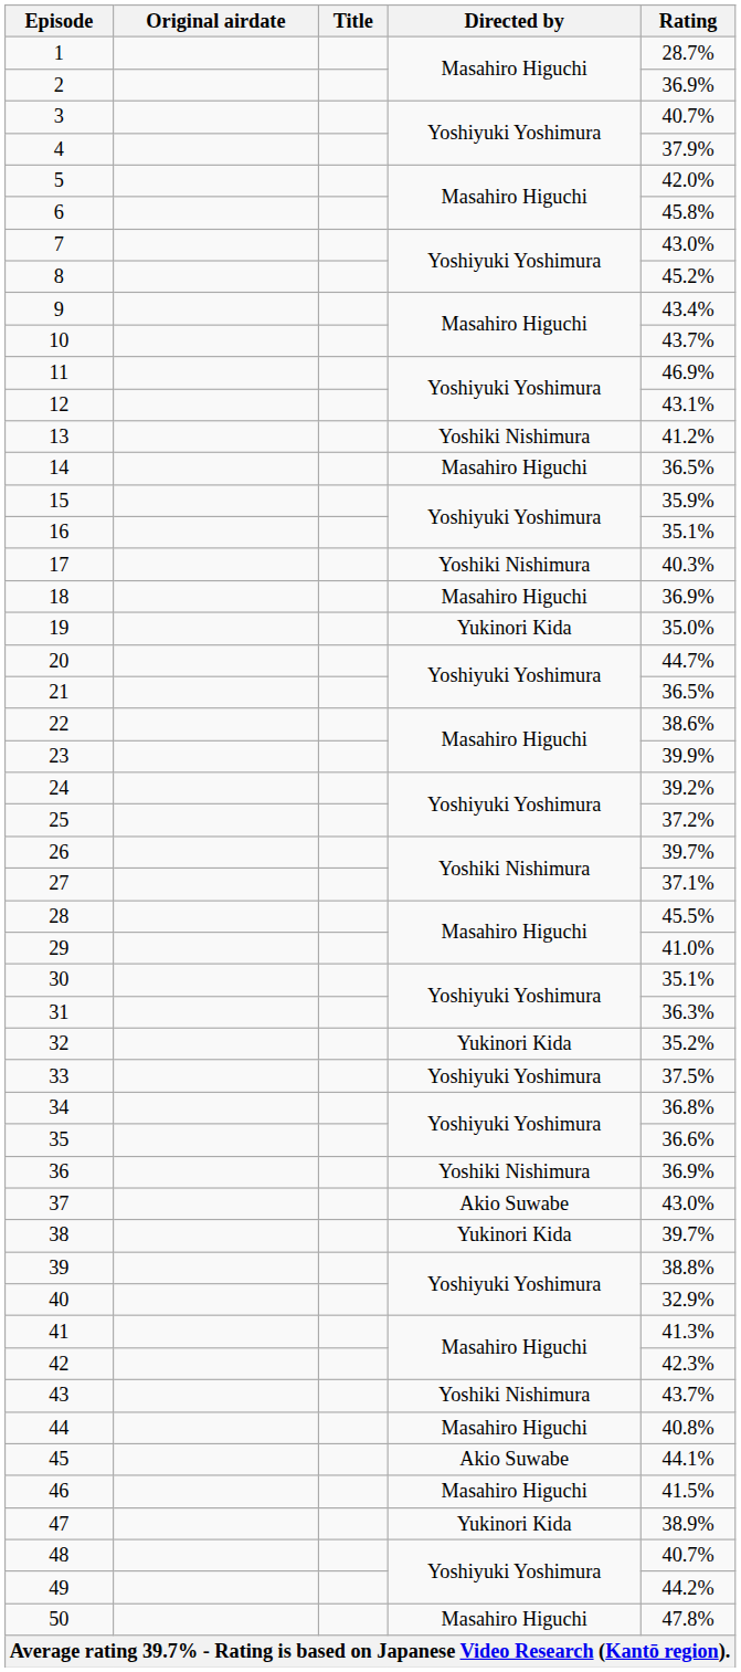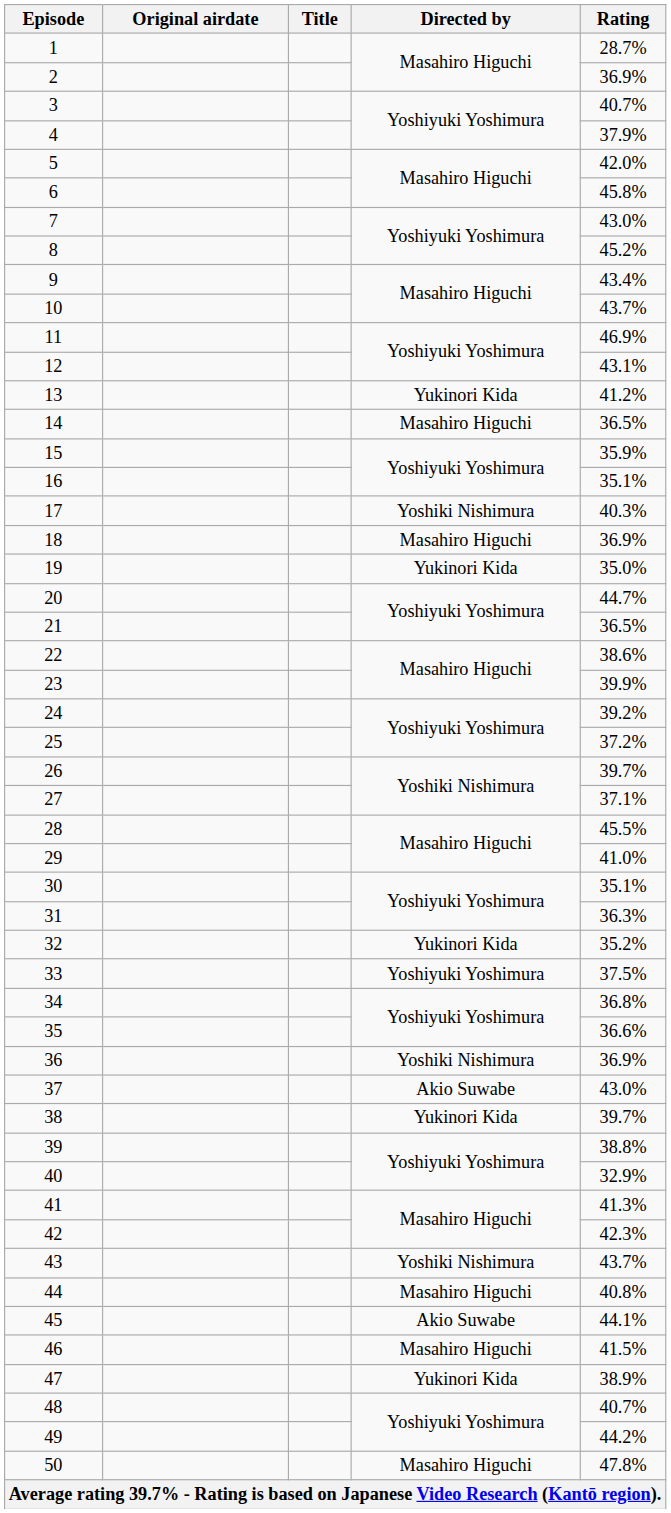 <table class="wikitable" style="text-align: center;">
 <tr>
 <th>Episode</th>
 <th>Original airdate</th>
 <th>Title</th>
 <th>Directed by</th>
 <th>Rating</th>
 </tr>
 <tr>
 <td>1</td>
 <td></td>
 <td></td>
 <td rowspan="2">Masahiro Higuchi</td>
 <td><span>28.7%</span></td>
 </tr>
 <tr>
 <td>2</td>
 <td></td>
 <td></td>
 <td>36.9%</td>
 </tr>
 <tr>
 <td>3</td>
 <td></td>
 <td></td>
 <td rowspan="2">Yoshiyuki Yoshimura</td>
 <td>40.7%</td>
 </tr>
 <tr>
 <td>4</td>
 <td></td>
 <td></td>
 <td>37.9%</td>
 </tr>
 <tr>
 <td>5</td>
 <td></td>
 <td></td>
 <td rowspan="2">Masahiro Higuchi</td>
 <td>42.0%</td>
 </tr>
 <tr>
 <td>6</td>
 <td></td>
 <td></td>
 <td>45.8%</td>
 </tr>
 <tr>
 <td>7</td>
 <td></td>
 <td></td>
 <td rowspan="2">Yoshiyuki Yoshimura</td>
 <td>43.0%</td>
 </tr>
 <tr>
 <td>8</td>
 <td></td>
 <td></td>
 <td>45.2%</td>
 </tr>
 <tr>
 <td>9</td>
 <td></td>
 <td></td>
 <td rowspan="2">Masahiro Higuchi</td>
 <td>43.4%</td>
 </tr>
 <tr>
 <td>10</td>
 <td></td>
 <td></td>
 <td>43.7%</td>
 </tr>
 <tr>
 <td>11</td>
 <td></td>
 <td></td>
 <td rowspan="2">Yoshiyuki Yoshimura</td>
 <td>46.9%</td>
 </tr>
 <tr>
 <td>12</td>
 <td></td>
 <td></td>
 <td>43.1%</td>
 </tr>
 <tr>
 <td>13</td>
 <td></td>
 <td></td>
-<td>Yoshiki Nishimura</td>
+<td>Yukinori Kida</td>
 <td>41.2%</td>
 </tr>
 <tr>
 <td>14</td>
 <td></td>
 <td></td>
 <td>Masahiro Higuchi</td>
 <td>36.5%</td>
 </tr>
 <tr>
 <td>15</td>
 <td></td>
 <td></td>
 <td rowspan="2">Yoshiyuki Yoshimura</td>
 <td>35.9%</td>
 </tr>
 <tr>
 <td>16</td>
 <td></td>
 <td></td>
 <td>35.1%</td>
 </tr>
 <tr>
 <td>17</td>
 <td></td>
 <td></td>
 <td>Yoshiki Nishimura</td>
 <td>40.3%</td>
 </tr>
 <tr>
 <td>18</td>
 <td></td>
 <td></td>
 <td>Masahiro Higuchi</td>
 <td>36.9%</td>
 </tr>
 <tr>
 <td>19</td>
 <td></td>
 <td></td>
 <td>Yukinori Kida</td>
 <td>35.0%</td>
 </tr>
 <tr>
 <td>20</td>
 <td></td>
 <td></td>
 <td rowspan="2">Yoshiyuki Yoshimura</td>
 <td>44.7%</td>
 </tr>
 <tr>
 <td>21</td>
 <td></td>
 <td></td>
 <td>36.5%</td>
 </tr>
 <tr>
 <td>22</td>
 <td></td>
 <td></td>
 <td rowspan="2">Masahiro Higuchi</td>
 <td>38.6%</td>
 </tr>
 <tr>
 <td>23</td>
 <td></td>
 <td></td>
 <td>39.9%</td>
 </tr>
 <tr>
 <td>24</td>
 <td></td>
 <td></td>
 <td rowspan="2">Yoshiyuki Yoshimura</td>
 <td>39.2%</td>
 </tr>
 <tr>
 <td>25</td>
 <td></td>
 <td></td>
 <td>37.2%</td>
 </tr>
 <tr>
 <td>26</td>
 <td></td>
 <td></td>
 <td rowspan="2">Yoshiki Nishimura</td>
 <td>39.7%</td>
 </tr>
 <tr>
 <td>27</td>
 <td></td>
 <td></td>
 <td>37.1%</td>
 </tr>
 <tr>
 <td>28</td>
 <td></td>
 <td></td>
 <td rowspan="2">Masahiro Higuchi</td>
 <td>45.5%</td>
 </tr>
 <tr>
 <td>29</td>
 <td></td>
 <td></td>
 <td>41.0%</td>
 </tr>
 <tr>
 <td>30</td>
 <td></td>
 <td></td>
 <td rowspan="2">Yoshiyuki Yoshimura</td>
 <td>35.1%</td>
 </tr>
 <tr>
 <td>31</td>
 <td></td>
 <td></td>
 <td>36.3%</td>
 </tr>
 <tr>
 <td>32</td>
 <td></td>
 <td></td>
 <td>Yukinori Kida</td>
 <td>35.2%</td>
 </tr>
 <tr>
 <td>33</td>
 <td></td>
 <td></td>
 <td>Yoshiyuki Yoshimura</td>
 <td>37.5%</td>
 </tr>
 <tr>
 <td>34</td>
 <td></td>
 <td></td>
 <td rowspan="2">Yoshiyuki Yoshimura</td>
 <td>36.8%</td>
 </tr>
 <tr>
 <td>35</td>
 <td></td>
 <td></td>
 <td>36.6%</td>
 </tr>
 <tr>
 <td>36</td>
 <td></td>
 <td></td>
 <td>Yoshiki Nishimura</td>
 <td>36.9%</td>
 </tr>
 <tr>
 <td>37</td>
 <td></td>
 <td></td>
 <td>Akio Suwabe</td>
 <td>43.0%</td>
 </tr>
 <tr>
 <td>38</td>
 <td></td>
 <td></td>
 <td>Yukinori Kida</td>
 <td>39.7%</td>
 </tr>
 <tr>
 <td>39</td>
 <td></td>
 <td></td>
 <td rowspan="2">Yoshiyuki Yoshimura</td>
 <td>38.8%</td>
 </tr>
 <tr>
 <td>40</td>
 <td></td>
 <td></td>
 <td>32.9%</td>
 </tr>
 <tr>
 <td>41</td>
 <td></td>
 <td></td>
 <td rowspan="2">Masahiro Higuchi</td>
 <td>41.3%</td>
 </tr>
 <tr>
 <td>42</td>
 <td></td>
 <td></td>
 <td>42.3%</td>
 </tr>
 <tr>
 <td>43</td>
 <td></td>
 <td></td>
 <td>Yoshiki Nishimura</td>
 <td>43.7%</td>
 </tr>
 <tr>
 <td>44</td>
 <td></td>
 <td></td>
 <td>Masahiro Higuchi</td>
 <td>40.8%</td>
 </tr>
 <tr>
 <td>45</td>
 <td></td>
 <td></td>
 <td>Akio Suwabe</td>
 <td>44.1%</td>
 </tr>
 <tr>
 <td>46</td>
 <td></td>
 <td></td>
 <td>Masahiro Higuchi</td>
 <td>41.5%</td>
 </tr>
 <tr>
 <td>47</td>
 <td></td>
 <td></td>
 <td>Yukinori Kida</td>
 <td>38.9%</td>
 </tr>
 <tr>
 <td>48</td>
 <td></td>
 <td></td>
 <td rowspan="2">Yoshiyuki Yoshimura</td>
 <td>40.7%</td>
 </tr>
 <tr>
 <td>49</td>
 <td></td>
 <td></td>
 <td>44.2%</td>
 </tr>
 <tr>
 <td>50</td>
 <td></td>
 <td></td>
 <td>Masahiro Higuchi</td>
 <td><span>47.8%</span></td>
 </tr>
 <tr>
 <th colspan="5">Average rating 39.7% - Rating is based on Japanese <a href='#'>Video Research</a> (<a href='#'>Kantō region</a>).</th>
 </tr>
 </table>
